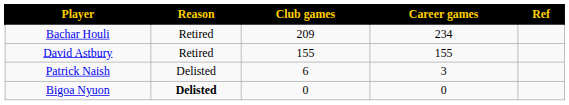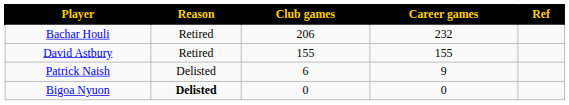 <table class="wikitable" style="text-align:center; font-size:100%; width:60%">
 <tr>
 <th style="background:black; color:#FED102; border: solid black 2px;">Player</th>
 <th style="background:black; color:#FED102; border: solid black 2px;">Reason</th>
 <th style="background:black; color:#FED102; border: solid black 2px;">Club games</th>
 <th style="background:black; color:#FED102; border: solid black 2px;">Career games</th>
 <th style="background:black; color:#FED102; border: solid black 2px;">Ref</th>
 </tr>
 <tr>
 <td><a href='#'>Bachar Houli</a></td>
 <td>Retired</td>
-<td>209</td>
-<td>234</td>
+<td>206</td>
+<td>232</td>
 <td></td>
 </tr>
 <tr>
 <td><a href='#'>David Astbury</a></td>
 <td>Retired</td>
 <td>155</td>
 <td>155</td>
 <td></td>
 </tr>
 <tr>
 <td><a href='#'>Patrick Naish</a></td>
 <td>Delisted</td>
 <td>6</td>
-<td>3</td>
+<td>9</td>
 <td></td>
 </tr>
 <tr>
 <td><a href='#'>Bigoa Nyuon</a></td>
 <td><strong>Delisted</strong></td>
 <td>0</td>
 <td>0</td>
 <td></td>
 </tr>
 </table>
